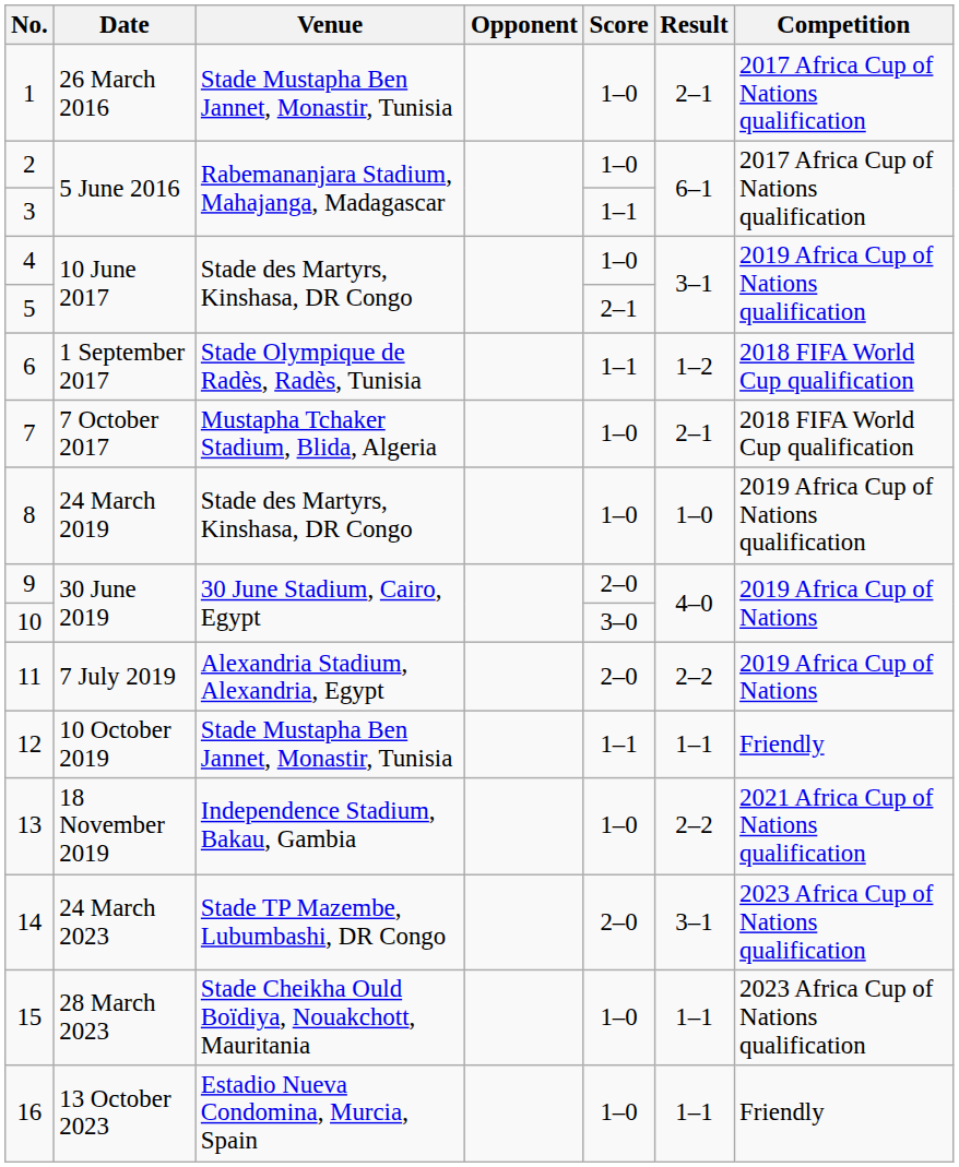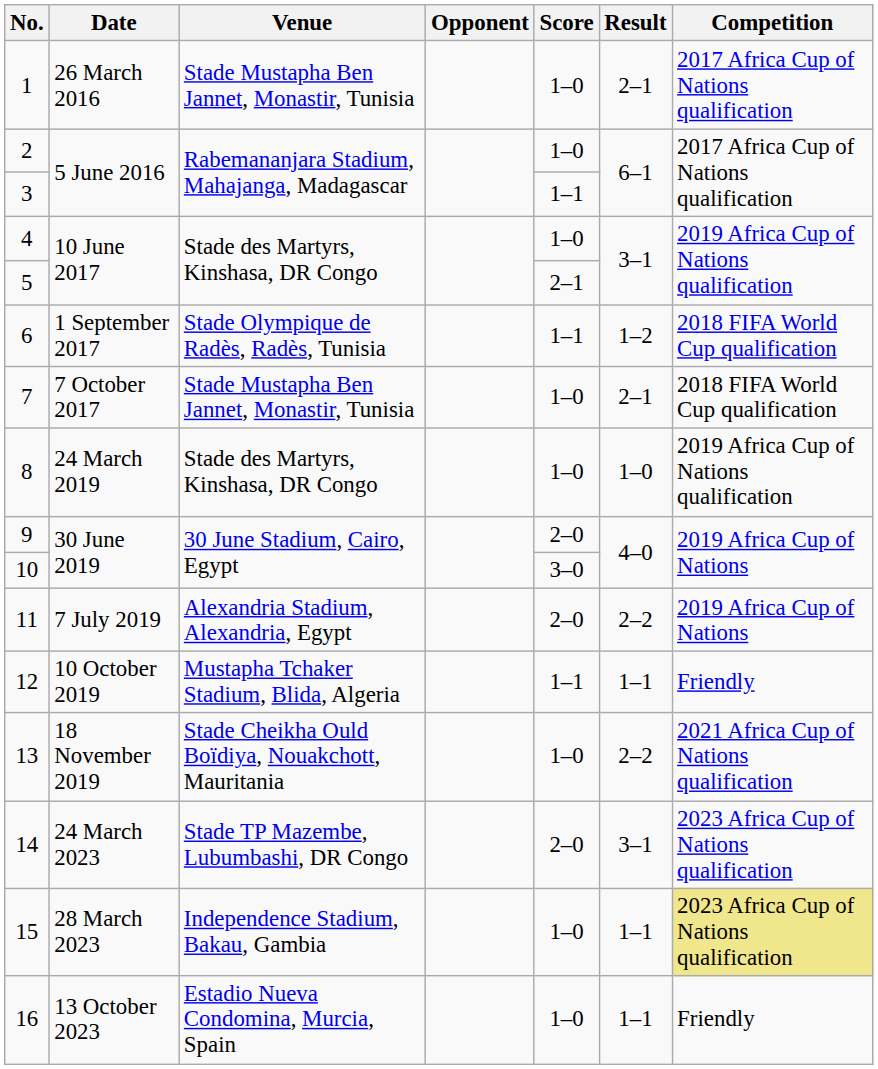 <table class="wikitable sortable">
 <tr>
 <th scope="col">No.</th>
 <th scope="col">Date</th>
 <th scope="col">Venue</th>
 <th scope="col">Opponent</th>
 <th scope="col">Score</th>
 <th scope="col">Result</th>
 <th scope="col">Competition</th>
 </tr>
 <tr>
 <td style="text-align:center">1</td>
 <td>26 March 2016</td>
 <td><a href='#'>Stade Mustapha Ben Jannet</a>, <a href='#'>Monastir</a>, Tunisia</td>
 <td></td>
 <td style="text-align:center">1–0</td>
 <td style="text-align:center">2–1</td>
 <td><a href='#'>2017 Africa Cup of Nations qualification</a></td>
 </tr>
 <tr>
 <td style="text-align:center">2</td>
 <td rowspan="2">5 June 2016</td>
 <td rowspan="2"><a href='#'>Rabemananjara Stadium</a>, <a href='#'>Mahajanga</a>, Madagascar</td>
 <td rowspan="2"></td>
 <td style="text-align:center">1–0</td>
 <td rowspan="2" style="text-align:center">6–1</td>
 <td rowspan="2">2017 Africa Cup of Nations qualification</td>
 </tr>
 <tr>
 <td style="text-align:center">3</td>
 <td style="text-align:center">1–1</td>
 </tr>
 <tr>
 <td style="text-align:center">4</td>
 <td rowspan="2">10 June 2017</td>
 <td rowspan="2">Stade des Martyrs, Kinshasa, DR Congo</td>
 <td rowspan="2"></td>
 <td style="text-align:center">1–0</td>
 <td rowspan="2" style="text-align:center">3–1</td>
 <td rowspan="2"><a href='#'>2019 Africa Cup of Nations qualification</a></td>
 </tr>
 <tr>
 <td style="text-align:center">5</td>
 <td style="text-align:center">2–1</td>
 </tr>
 <tr>
 <td style="text-align:center">6</td>
 <td>1 September 2017</td>
 <td><a href='#'>Stade Olympique de Radès</a>, <a href='#'>Radès</a>, Tunisia</td>
 <td></td>
 <td style="text-align:center">1–1</td>
 <td style="text-align:center">1–2</td>
 <td><a href='#'>2018 FIFA World Cup qualification</a></td>
 </tr>
 <tr>
 <td style="text-align:center">7</td>
 <td>7 October 2017</td>
-<td><a href='#'>Mustapha Tchaker Stadium</a>, <a href='#'>Blida</a>, Algeria</td>
+<td><a href='#'>Stade Mustapha Ben Jannet</a>, <a href='#'>Monastir</a>, Tunisia</td>
 <td></td>
 <td style="text-align:center">1–0</td>
 <td style="text-align:center">2–1</td>
 <td>2018 FIFA World Cup qualification</td>
 </tr>
 <tr>
 <td style="text-align:center">8</td>
 <td>24 March 2019</td>
 <td>Stade des Martyrs, Kinshasa, DR Congo</td>
 <td></td>
 <td style="text-align:center">1–0</td>
 <td style="text-align:center">1–0</td>
 <td>2019 Africa Cup of Nations qualification</td>
 </tr>
 <tr>
 <td style="text-align:center">9</td>
 <td rowspan=2>30 June 2019</td>
 <td rowspan=2><a href='#'>30 June Stadium</a>, <a href='#'>Cairo</a>, Egypt</td>
 <td rowspan=2></td>
 <td style="text-align:center">2–0</td>
 <td rowspan=2 style="text-align:center">4–0</td>
 <td rowspan=2><a href='#'>2019 Africa Cup of Nations</a></td>
 </tr>
 <tr>
 <td style="text-align:center">10</td>
 <td style="text-align:center">3–0</td>
 </tr>
 <tr>
 <td style="text-align:center">11</td>
 <td>7 July 2019</td>
 <td><a href='#'>Alexandria Stadium</a>, <a href='#'>Alexandria</a>, Egypt</td>
 <td></td>
 <td style="text-align:center">2–0</td>
 <td style="text-align:center">2–2 </td>
 <td><a href='#'>2019 Africa Cup of Nations</a></td>
 </tr>
 <tr>
 <td style="text-align:center">12</td>
 <td>10 October 2019</td>
-<td><a href='#'>Stade Mustapha Ben Jannet</a>, <a href='#'>Monastir</a>, Tunisia</td>
+<td><a href='#'>Mustapha Tchaker Stadium</a>, <a href='#'>Blida</a>, Algeria</td>
 <td></td>
 <td style="text-align:center">1–1</td>
 <td style="text-align:center">1–1</td>
 <td><a href='#'>Friendly</a></td>
 </tr>
 <tr>
 <td style="text-align:center">13</td>
 <td>18 November 2019</td>
-<td><a href='#'>Independence Stadium</a>, <a href='#'>Bakau</a>, Gambia</td>
+<td><a href='#'>Stade Cheikha Ould Boïdiya</a>, <a href='#'>Nouakchott</a>, Mauritania</td>
 <td></td>
 <td style="text-align:center">1–0</td>
 <td style="text-align:center">2–2</td>
 <td><a href='#'>2021 Africa Cup of Nations qualification</a></td>
 </tr>
 <tr>
 <td style="text-align:center">14</td>
 <td>24 March 2023</td>
 <td><a href='#'>Stade TP Mazembe</a>, <a href='#'>Lubumbashi</a>, DR Congo</td>
 <td></td>
 <td style="text-align:center">2–0</td>
 <td style="text-align:center">3–1</td>
 <td><a href='#'>2023 Africa Cup of Nations qualification</a></td>
 </tr>
 <tr>
 <td style="text-align:center">15</td>
 <td>28 March 2023</td>
-<td><a href='#'>Stade Cheikha Ould Boïdiya</a>, <a href='#'>Nouakchott</a>, Mauritania</td>
+<td><a href='#'>Independence Stadium</a>, <a href='#'>Bakau</a>, Gambia</td>
 <td></td>
 <td style="text-align:center">1–0</td>
 <td style="text-align:center">1–1</td>
-<td>2023 Africa Cup of Nations qualification</td>
+<td style="background: khaki;">2023 Africa Cup of Nations qualification</td>
 </tr>
 <tr>
 <td style="text-align:center">16</td>
 <td>13 October 2023</td>
 <td><a href='#'>Estadio Nueva Condomina</a>, <a href='#'>Murcia</a>, Spain</td>
 <td></td>
 <td style="text-align:center">1–0</td>
 <td style="text-align:center">1–1</td>
 <td>Friendly</td>
 </tr>
 </table>
